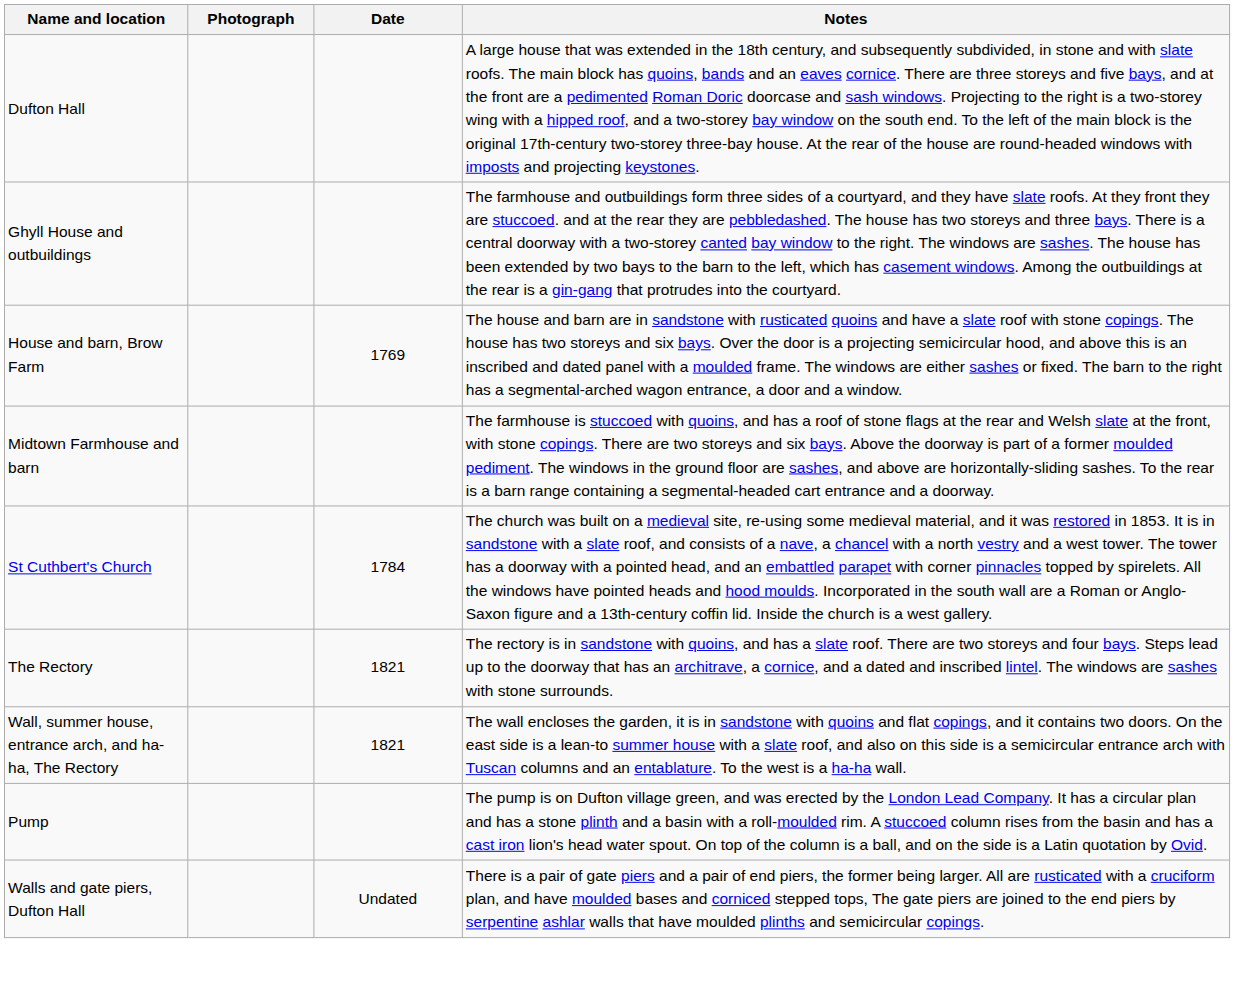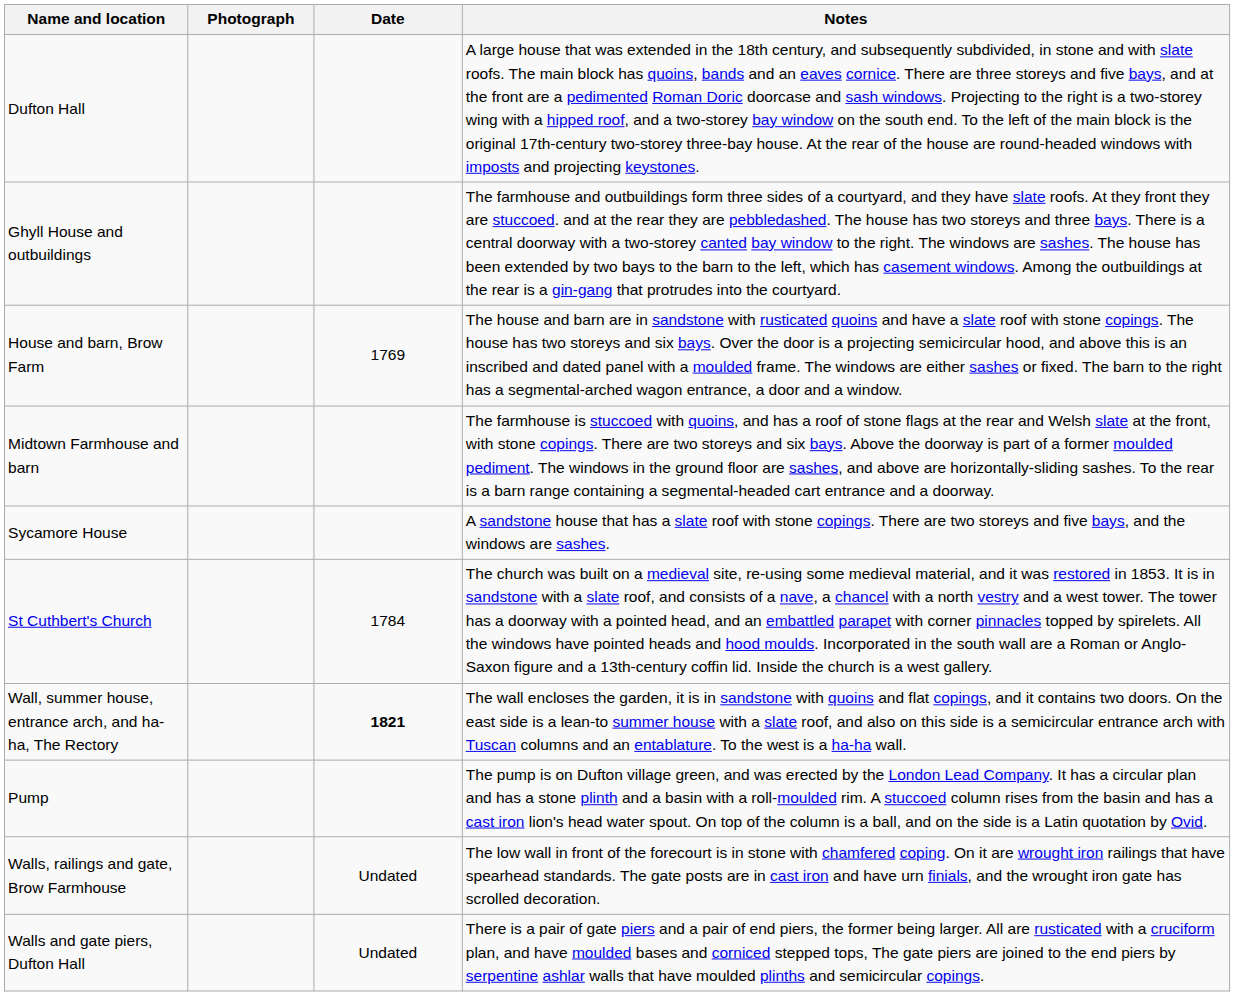 <table class="wikitable sortable plainrowheaders" style="width:100%;border:0px;text-align:left;line-height:150%;">
 <tr>
 <th scope="col"  style="width:150px">Name and location</th>
 <th scope="col"  style="width:100px" class="unsortable">Photograph</th>
 <th scope="col"  style="width:120px">Date</th>
 <th scope="col"  style="width:650px" class="unsortable">Notes</th>
 </tr>
 <tr>
 <td>Dufton Hall<br><small></small></td>
 <td></td>
 <td align="center"></td>
 <td>A large house that was extended in the 18th century, and subsequently subdivided, in stone and with <a href='#'>slate</a> roofs.  The main block has <a href='#'>quoins</a>, <a href='#'>bands</a> and an <a href='#'>eaves</a> <a href='#'>cornice</a>.  There are three storeys and five <a href='#'>bays</a>, and at the front are a <a href='#'>pedimented</a> <a href='#'>Roman Doric</a> doorcase and <a href='#'>sash windows</a>.  Projecting to the right is a two-storey wing with a <a href='#'>hipped roof</a>, and a two-storey <a href='#'>bay window</a> on the south end.  To the left of the main block is the original 17th-century two-storey three-bay house.  At the rear of the house are round-headed windows with <a href='#'>imposts</a> and projecting <a href='#'>keystones</a>.</td>
 </tr>
 <tr>
 <td>Ghyll House and outbuildings<br><small></small></td>
 <td></td>
 <td align="center"></td>
 <td>The farmhouse and outbuildings form three sides of a courtyard, and they have <a href='#'>slate</a> roofs.  At they front they are <a href='#'>stuccoed</a>. and at the rear they are <a href='#'>pebbledashed</a>.  The house has two storeys and three <a href='#'>bays</a>.  There is a central doorway with a two-storey <a href='#'>canted</a> <a href='#'>bay window</a> to the right.  The windows are <a href='#'>sashes</a>.  The house has been extended by two bays to the barn to the left, which has <a href='#'>casement windows</a>.  Among the outbuildings at the rear is a <a href='#'>gin-gang</a> that protrudes into the courtyard.</td>
 </tr>
 <tr>
 <td>House and barn, Brow Farm<br><small></small></td>
 <td></td>
 <td align="center">1769</td>
 <td>The house and barn are in <a href='#'>sandstone</a> with <a href='#'>rusticated</a> <a href='#'>quoins</a> and have a <a href='#'>slate</a> roof with stone <a href='#'>copings</a>.  The house has two storeys and six <a href='#'>bays</a>.  Over the door is a projecting semicircular hood, and above this is an inscribed and dated panel with a <a href='#'>moulded</a> frame.  The windows are either <a href='#'>sashes</a> or fixed.  The barn to the right has a segmental-arched wagon entrance, a door and a window.</td>
 </tr>
 <tr>
 <td>Midtown Farmhouse and barn<br><small></small></td>
 <td></td>
 <td align="center"></td>
 <td>The farmhouse is <a href='#'>stuccoed</a> with <a href='#'>quoins</a>, and has a roof of stone flags at the rear and Welsh <a href='#'>slate</a> at the front, with stone <a href='#'>copings</a>.  There are two storeys and six <a href='#'>bays</a>.  Above the doorway is part of a former <a href='#'>moulded</a> <a href='#'>pediment</a>.  The windows in the ground floor are <a href='#'>sashes</a>, and above are horizontally-sliding sashes.  To the rear is a barn range containing a segmental-headed cart entrance and a doorway.</td>
 </tr>
 <tr>
+<td>Sycamore House<br><small></small></td>
+<td></td>
+<td align="center"></td>
+<td>A <a href='#'>sandstone</a> house that has a <a href='#'>slate</a> roof with stone <a href='#'>copings</a>.  There are two storeys and five <a href='#'>bays</a>, and the windows are <a href='#'>sashes</a>.</td>
+</tr>
+<tr>
 <td><a href='#'>St Cuthbert's Church</a><br><small></small></td>
 <td></td>
 <td align="center">1784</td>
 <td>The church was built on a <a href='#'>medieval</a> site, re-using some medieval material, and it was <a href='#'>restored</a> in 1853.  It is in <a href='#'>sandstone</a> with a <a href='#'>slate</a> roof, and consists of a <a href='#'>nave</a>, a <a href='#'>chancel</a> with a north <a href='#'>vestry</a> and a west tower.  The tower has a doorway with a pointed head, and an <a href='#'>embattled</a> <a href='#'>parapet</a> with corner <a href='#'>pinnacles</a> topped by spirelets.  All the windows have pointed heads and <a href='#'>hood moulds</a>.  Incorporated in the south wall are a Roman or Anglo-Saxon figure and a 13th-century coffin lid.  Inside the church is a west gallery.</td>
 </tr>
 <tr>
-<td>The Rectory<br><small></small></td>
-<td></td>
-<td align="center">1821</td>
-<td>The rectory is in <a href='#'>sandstone</a> with <a href='#'>quoins</a>, and has a <a href='#'>slate</a> roof.  There are two storeys and four <a href='#'>bays</a>.  Steps lead up to the doorway that has an <a href='#'>architrave</a>, a <a href='#'>cornice</a>, and a dated and inscribed <a href='#'>lintel</a>.  The windows are <a href='#'>sashes</a> with stone surrounds.</td>
-</tr>
-<tr>
 <td>Wall, summer house, entrance arch, and ha-ha, The Rectory<br><small></small></td>
 <td></td>
-<td align="center">1821</td>
+<td align="center"><strong>1821</strong></td>
 <td>The wall encloses the garden, it is in <a href='#'>sandstone</a> with <a href='#'>quoins</a> and flat <a href='#'>copings</a>, and it contains two doors.  On the east side is a lean-to <a href='#'>summer house</a> with a <a href='#'>slate</a> roof, and also on this side is a semicircular entrance arch with <a href='#'>Tuscan</a> columns and an <a href='#'>entablature</a>.  To the west is a <a href='#'>ha-ha</a> wall.</td>
 </tr>
 <tr>
 <td>Pump<br><small></small></td>
 <td></td>
 <td align="center"></td>
 <td>The pump is on Dufton village green, and was erected by the <a href='#'>London Lead Company</a>.  It has a circular plan and has a stone <a href='#'>plinth</a> and a basin with a roll-<a href='#'>moulded</a> rim.  A <a href='#'>stuccoed</a> column rises from the basin and has a <a href='#'>cast iron</a> lion's head water spout.  On top of the column is a ball, and on the side is a Latin quotation by <a href='#'>Ovid</a>.</td>
+</tr>
+<tr>
+<td>Walls, railings and gate,<br>Brow Farmhouse<br><small></small></td>
+<td></td>
+<td align="center">Undated</td>
+<td>The low wall in front of the forecourt is in stone with <a href='#'>chamfered</a> <a href='#'>coping</a>.  On it are <a href='#'>wrought iron</a> railings that have spearhead standards.  The gate posts are in <a href='#'>cast iron</a> and have urn <a href='#'>finials</a>, and the wrought iron gate has scrolled decoration.</td>
 </tr>
 <tr>
 <td>Walls and gate piers, Dufton Hall<br><small></small></td>
 <td></td>
 <td align="center">Undated</td>
 <td>There is a pair of gate <a href='#'>piers</a> and a pair of end piers, the former being larger.  All are <a href='#'>rusticated</a> with a <a href='#'>cruciform</a> plan, and have <a href='#'>moulded</a> bases and <a href='#'>corniced</a> stepped tops,  The gate piers are joined to the end piers by <a href='#'>serpentine</a> <a href='#'>ashlar</a> walls that have moulded <a href='#'>plinths</a> and semicircular <a href='#'>copings</a>.</td>
 </tr>
 <tr>
 </tr>
 </table>
